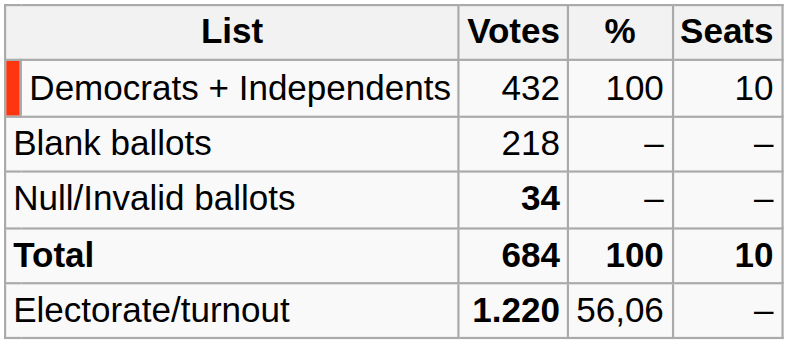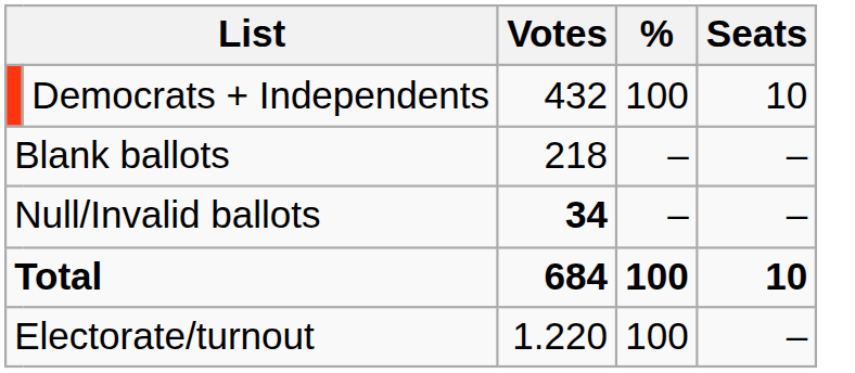 <table class="wikitable" style="text-align:right">
 <tr>
 <th colspan="2">List</th>
 <th>Votes</th>
 <th>%</th>
 <th>Seats</th>
 </tr>
 <tr>
 <td bgcolor="#FF350F"></td>
 <td align="left">Democrats + Independents</td>
 <td>432</td>
 <td>100</td>
 <td>10</td>
 </tr>
 <tr>
 <td colspan="2" align="left">Blank ballots</td>
 <td>218</td>
 <td>–</td>
 <td>–</td>
 </tr>
 <tr>
 <td colspan="2" align="left">Null/Invalid ballots</td>
 <td><strong>34</strong></td>
 <td>–</td>
 <td>–</td>
 </tr>
 <tr>
 <td colspan="2" align="left"><strong>Total</strong></td>
 <td><strong>684</strong></td>
 <td><strong>100</strong></td>
 <td><strong>10</strong></td>
 </tr>
 <tr>
 <td colspan="2" align="left">Electorate/turnout</td>
-<td><strong>1.220</strong></td>
-<td>56,06</td>
+<td>1.220</td>
+<td>100</td>
 <td>–</td>
 </tr>
 </table>
